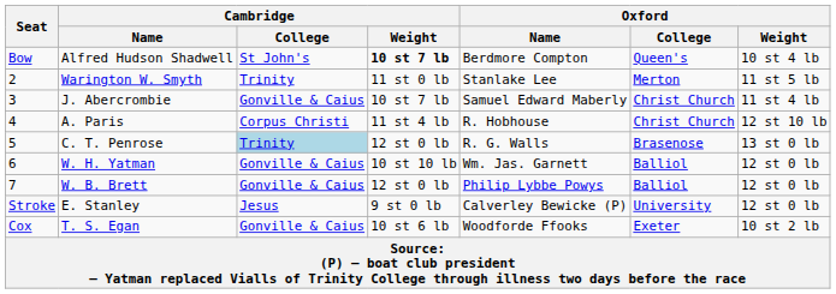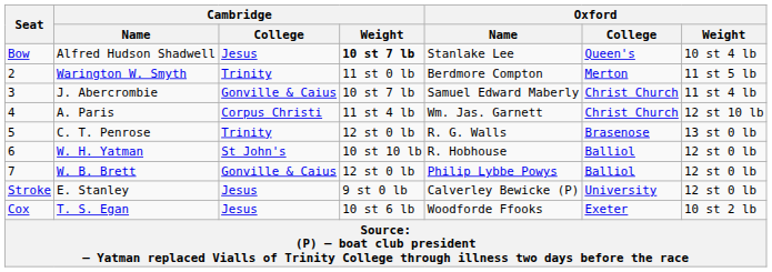 <table class=wikitable>
 <tr>
 <th rowspan="2">Seat</th>
 <th colspan="3">Cambridge <br> </th>
 <th colspan="3">Oxford <br> </th>
 </tr>
 <tr>
 <th>Name</th>
 <th>College</th>
 <th>Weight</th>
 <th>Name</th>
 <th>College</th>
 <th>Weight</th>
 </tr>
 <tr>
 <td><a href='#'>Bow</a></td>
 <td>Alfred Hudson Shadwell</td>
-<td><a href='#'>St John's</a></td>
+<td><a href='#'>Jesus</a></td>
 <td><strong>10 st 7 lb</strong></td>
-<td>Berdmore Compton</td>
+<td>Stanlake Lee</td>
 <td><a href='#'>Queen's</a></td>
 <td>10 st 4 lb</td>
 </tr>
 <tr>
 <td>2</td>
 <td><a href='#'>Warington W. Smyth</a></td>
 <td><a href='#'>Trinity</a></td>
 <td>11 st 0 lb</td>
-<td>Stanlake Lee</td>
+<td>Berdmore Compton</td>
 <td><a href='#'>Merton</a></td>
 <td>11 st 5 lb</td>
 </tr>
 <tr>
 <td>3</td>
 <td>J. Abercrombie</td>
 <td><a href='#'>Gonville & Caius</a></td>
 <td>10 st 7 lb</td>
 <td>Samuel Edward Maberly</td>
 <td><a href='#'>Christ Church</a></td>
 <td>11 st 4 lb</td>
 </tr>
 <tr>
 <td>4</td>
 <td>A. Paris</td>
 <td><a href='#'>Corpus Christi</a></td>
 <td>11 st 4 lb</td>
-<td>R. Hobhouse</td>
+<td>Wm. Jas. Garnett</td>
 <td><a href='#'>Christ Church</a></td>
 <td>12 st 10 lb</td>
 </tr>
 <tr>
 <td>5</td>
 <td>C. T. Penrose</td>
-<td style="background: lightblue;"><a href='#'>Trinity</a></td>
+<td><a href='#'>Trinity</a></td>
 <td>12 st 0 lb</td>
 <td>R. G. Walls</td>
 <td><a href='#'>Brasenose</a></td>
 <td>13 st 0 lb</td>
 </tr>
 <tr>
 <td>6</td>
 <td><a href='#'>W. H. Yatman</a> </td>
-<td><a href='#'>Gonville & Caius</a></td>
+<td><a href='#'>St John's</a></td>
 <td>10 st 10 lb</td>
-<td>Wm. Jas. Garnett</td>
+<td>R. Hobhouse</td>
 <td><a href='#'>Balliol</a></td>
 <td>12 st 0 lb</td>
 </tr>
 <tr>
 <td>7</td>
 <td><a href='#'>W. B. Brett</a></td>
 <td><a href='#'>Gonville & Caius</a></td>
 <td>12 st 0 lb</td>
 <td><a href='#'>Philip Lybbe Powys</a></td>
 <td><a href='#'>Balliol</a></td>
 <td>12 st 0 lb</td>
 </tr>
 <tr>
 <td><a href='#'>Stroke</a></td>
 <td>E. Stanley</td>
 <td><a href='#'>Jesus</a></td>
 <td>9 st 0 lb</td>
 <td>Calverley Bewicke (P)</td>
 <td><a href='#'>University</a></td>
 <td>12 st 0 lb</td>
 </tr>
 <tr>
 <td><a href='#'>Cox</a></td>
 <td><a href='#'>T. S. Egan</a></td>
-<td><a href='#'>Gonville & Caius</a></td>
+<td><a href='#'>Jesus</a></td>
 <td>10 st 6 lb</td>
 <td>Woodforde Ffooks</td>
 <td><a href='#'>Exeter</a></td>
 <td>10 st 2 lb</td>
 </tr>
 <tr>
 <th colspan=7>Source:<br>(P) – boat club president<br> – Yatman replaced Vialls of Trinity College through illness two days before the race</th>
 </tr>
 </table>
